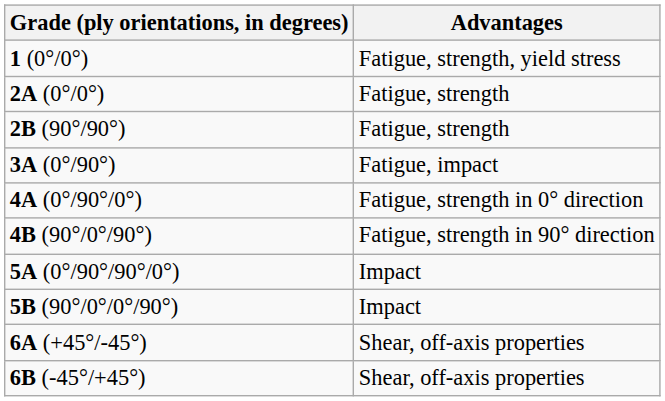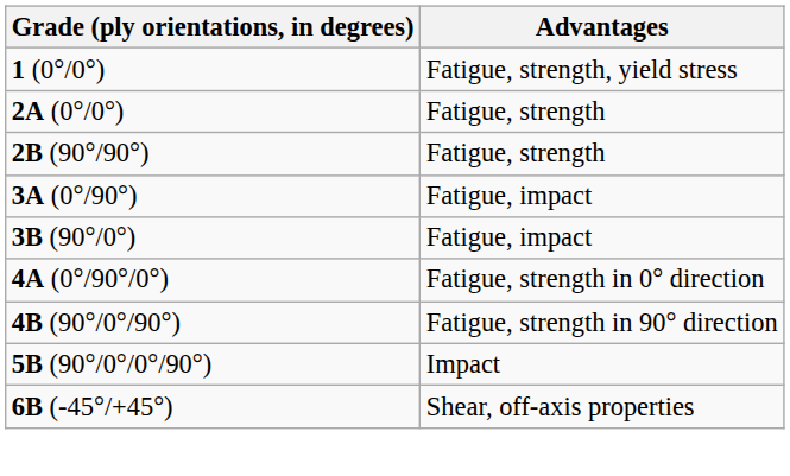 <table class="wikitable" align="left" style="margin-right: 1em;">
 <tr>
 <th><strong>Grade (ply orientations, in degrees)</strong></th>
 <th><strong>Advantages</strong></th>
 </tr>
 <tr>
 <td><strong>1</strong> (0°/0°)</td>
 <td>Fatigue, strength, yield stress</td>
 </tr>
 <tr>
 <td><strong>2A</strong> (0°/0°)</td>
 <td>Fatigue, strength</td>
 </tr>
 <tr>
 <td><strong>2B</strong> (90°/90°)</td>
 <td>Fatigue, strength</td>
 </tr>
 <tr>
 <td><strong>3A</strong> (0°/90°)</td>
 <td>Fatigue, impact</td>
 </tr>
 <tr>
+<td><strong>3B</strong> (90°/0°)</td>
+<td>Fatigue, impact</td>
+</tr>
+<tr>
 <td><strong>4A</strong> (0°/90°/0°)</td>
 <td>Fatigue, strength in 0° direction</td>
 </tr>
 <tr>
 <td><strong>4B</strong> (90°/0°/90°)</td>
 <td>Fatigue, strength in 90° direction</td>
 </tr>
 <tr>
-<td><strong>5A</strong> (0°/90°/90°/0°)</td>
-<td>Impact</td>
-</tr>
-<tr>
 <td><strong>5B</strong> (90°/0°/0°/90°)</td>
 <td>Impact</td>
-</tr>
-<tr>
-<td><strong>6A</strong> (+45°/-45°)</td>
-<td>Shear, off-axis properties</td>
 </tr>
 <tr>
 <td><strong>6B</strong> (-45°/+45°)</td>
 <td>Shear, off-axis properties</td>
 </tr>
 </table>
